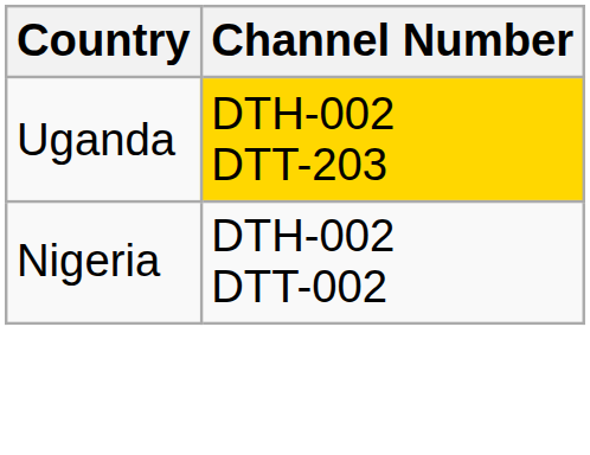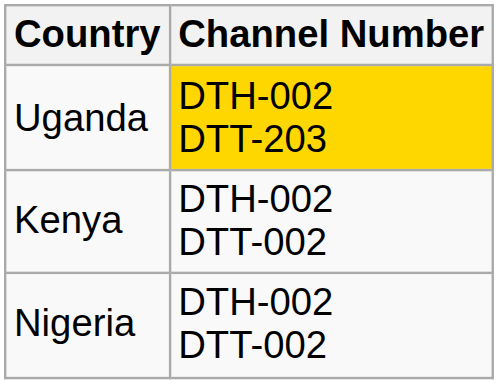 <table class="wikitable">
 <tr>
 <th>Country</th>
 <th>Channel Number</th>
 </tr>
 <tr>
 <td>Uganda</td>
 <td style="background: gold;">DTH-002<br>DTT-203</td>
 </tr>
 <tr>
+<td>Kenya</td>
+<td>DTH-002<br>DTT-002</td>
+</tr>
+<tr>
 <td>Nigeria</td>
 <td>DTH-002<br>DTT-002</td>
 </tr>
 </table>
